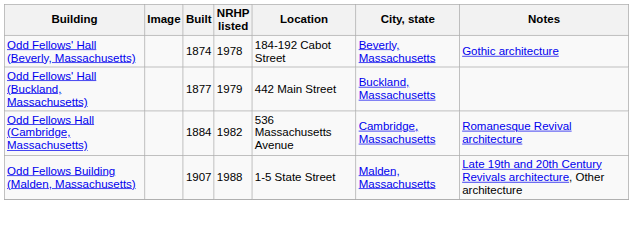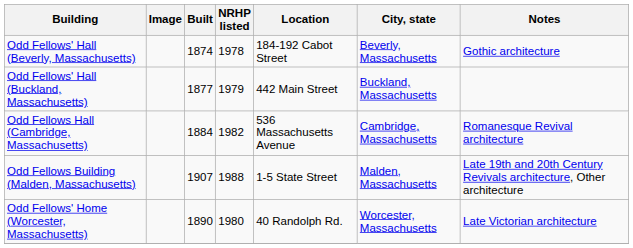 <table class="wikitable sortable">
 <tr>
 <th>Building<br></th>
 <th class="unsortable">Image</th>
 <th>Built</th>
 <th>NRHP<br>listed</th>
 <th>Location</th>
 <th>City, state</th>
 <th class="unsortable">Notes</th>
 </tr>
 <tr>
 <td><a href='#'>Odd Fellows' Hall (Beverly, Massachusetts)</a></td>
 <td></td>
 <td>1874</td>
 <td>1978</td>
 <td>184-192 Cabot Street<br><small></small></td>
 <td><a href='#'>Beverly, Massachusetts</a></td>
 <td><a href='#'>Gothic architecture</a></td>
 </tr>
 <tr>
 <td><a href='#'>Odd Fellows' Hall (Buckland, Massachusetts)</a></td>
 <td></td>
 <td>1877</td>
 <td>1979</td>
 <td>442 Main Street<br><small></small></td>
 <td><a href='#'>Buckland, Massachusetts</a></td>
 <td></td>
 </tr>
 <tr>
 <td><a href='#'>Odd Fellows Hall (Cambridge, Massachusetts)</a></td>
 <td></td>
 <td>1884</td>
 <td>1982</td>
 <td>536 Massachusetts Avenue<br><small></small></td>
 <td><a href='#'>Cambridge, Massachusetts</a></td>
 <td><a href='#'>Romanesque Revival architecture</a></td>
 </tr>
 <tr>
 <td><a href='#'>Odd Fellows Building (Malden, Massachusetts)</a></td>
 <td></td>
 <td>1907</td>
 <td>1988</td>
 <td>1-5 State Street<br><small></small></td>
 <td><a href='#'>Malden, Massachusetts</a></td>
 <td><a href='#'>Late 19th and 20th Century Revivals architecture</a>, Other architecture</td>
 </tr>
 <tr>
+<td><a href='#'>Odd Fellows' Home (Worcester, Massachusetts)</a></td>
+<td></td>
+<td>1890</td>
+<td>1980</td>
+<td>40 Randolph Rd.<br><small></small></td>
+<td><a href='#'>Worcester, Massachusetts</a></td>
+<td><a href='#'>Late Victorian architecture</a></td>
+</tr>
+<tr>
 </tr>
 </table>
